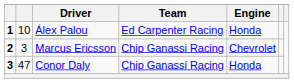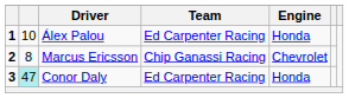 <table class="wikitable" style="font-size:95%;">
 <tr>
 </tr>
 <tr>
 <th></th>
 <th></th>
 <th>Driver</th>
 <th>Team</th>
 <th>Engine</th>
 <th></th>
 <th></th>
 </tr>
 <tr>
 <td style="text-align:center;"><strong>1</strong></td>
 <td style="text-align:center;">10</td>
 <td align="left"> <a href='#'>Álex Palou</a></td>
 <td><a href='#'>Ed Carpenter Racing</a></td>
 <td><a href='#'>Honda</a></td>
 <td></td>
 </tr>
 <tr>
 <td style="text-align:center;"><strong>2</strong></td>
-<td style="text-align:center;">3</td>
+<td style="text-align:center;">8</td>
 <td align="left"> <a href='#'>Marcus Ericsson</a></td>
 <td><a href='#'>Chip Ganassi Racing</a></td>
 <td><a href='#'>Chevrolet</a></td>
 <td></td>
 </tr>
 <tr>
 <td style="text-align:center;"><strong>3</strong></td>
-<td style="text-align:center;">47</td>
+<td style="background: paleturquoise; text-align:center;">47</td>
 <td align="left"> <a href='#'>Conor Daly</a></td>
-<td><a href='#'>Chip Ganassi Racing</a></td>
+<td><a href='#'>Ed Carpenter Racing</a></td>
 <td><a href='#'>Honda</a></td>
 <td></td>
 </tr>
 <tr>
 <th colspan=7></th>
 </tr>
 </table>
